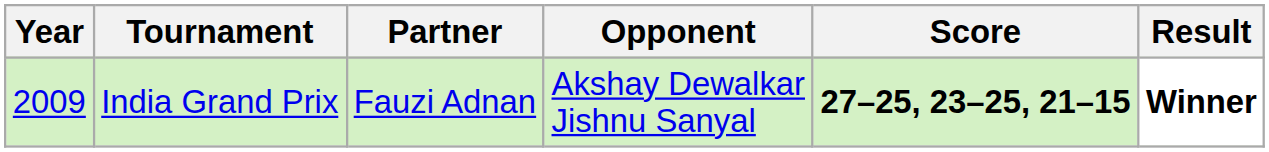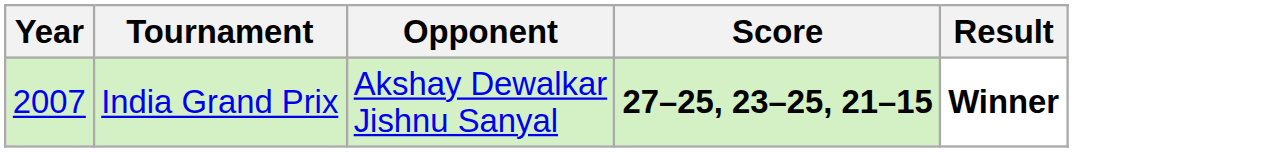 <table class="sortable wikitable" style="font-size: 90%;">
 <tr>
 <th>Year</th>
 <th>Tournament</th>
-<th>Partner</th>
 <th>Opponent</th>
 <th>Score</th>
 <th>Result</th>
 </tr>
 <tr style="background:#D4F1C5">
-<td align="center"><a href='#'>2009</a></td>
+<td align="center"><a href='#'>2007</a></td>
 <td align="left"><a href='#'>India Grand Prix</a></td>
-<td align="left"> <a href='#'>Fauzi Adnan</a></td>
 <td align="left"> <a href='#'>Akshay Dewalkar</a> <br>  <a href='#'>Jishnu Sanyal</a></td>
 <td align="left"><strong>27–25, 23–25, 21–15</strong></td>
 <td style="text-align:left; background:white"> <strong>Winner</strong></td>
 </tr>
 </table>
